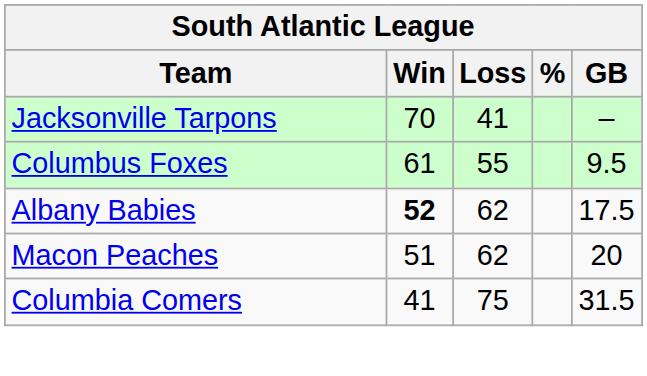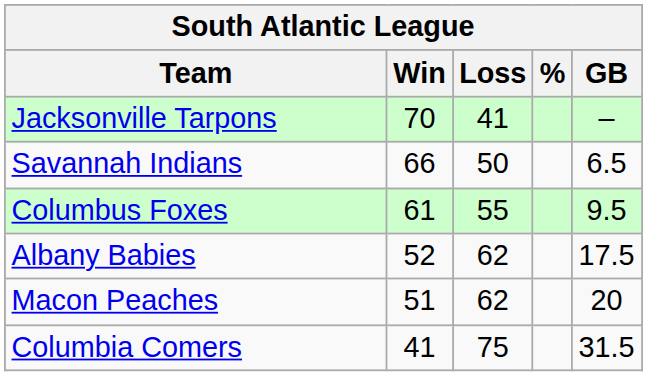 <table class="wikitable">
 <tr>
 <th colspan="5">South Atlantic League</th>
 </tr>
 <tr>
 <th width="60%">Team</th>
 <th>Win</th>
 <th>Loss</th>
 <th>%</th>
 <th>GB</th>
 </tr>
 <tr align=center bgcolor=ccffcc>
 <td align=left><a href='#'>Jacksonville Tarpons</a></td>
 <td>70</td>
 <td>41</td>
 <td></td>
 <td>–</td>
 </tr>
+<tr align=center>
+<td align=left><a href='#'>Savannah Indians</a></td>
+<td>66</td>
+<td>50</td>
+<td></td>
+<td>6.5</td>
+</tr>
 <tr align=center bgcolor=ccffcc>
 <td align=left><a href='#'>Columbus Foxes</a></td>
 <td>61</td>
 <td>55</td>
 <td></td>
 <td>9.5</td>
 </tr>
 <tr align=center>
 <td align=left><a href='#'>Albany Babies</a></td>
-<td><strong>52</strong></td>
+<td>52</td>
 <td>62</td>
 <td></td>
 <td>17.5</td>
 </tr>
 <tr align=center>
 <td align=left><a href='#'>Macon Peaches</a></td>
 <td>51</td>
 <td>62</td>
 <td></td>
 <td>20</td>
 </tr>
 <tr align=center>
 <td align=left><a href='#'>Columbia Comers</a></td>
 <td>41</td>
 <td>75</td>
 <td></td>
 <td>31.5</td>
 </tr>
 </table>
